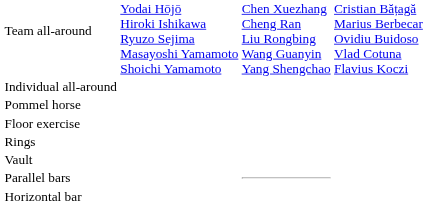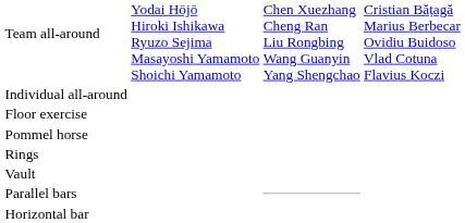 <table>
 <tr>
 <td>Team all-around<br></td>
 <td><br><a href='#'>Yodai Hōjō</a><br><a href='#'>Hiroki Ishikawa</a><br><a href='#'>Ryuzo Sejima</a><br><a href='#'>Masayoshi Yamamoto</a><br><a href='#'>Shoichi Yamamoto</a></td>
 <td><br><a href='#'>Chen Xuezhang</a><br><a href='#'>Cheng Ran</a><br><a href='#'>Liu Rongbing</a><br><a href='#'>Wang Guanyin</a><br><a href='#'>Yang Shengchao</a></td>
 <td><br><a href='#'>Cristian Bățagă</a><br><a href='#'>Marius Berbecar</a><br><a href='#'>Ovidiu Buidoso</a><br><a href='#'>Vlad Cotuna</a><br><a href='#'>Flavius Koczi</a></td>
 </tr>
 <tr>
 <td>Individual all-around<br></td>
 <td></td>
 <td></td>
 <td></td>
 </tr>
 <tr>
-<td>Pommel horse<br></td>
+<td>Floor exercise<br></td>
 <td></td>
 <td></td>
 <td></td>
 </tr>
 <tr>
-<td>Floor exercise<br></td>
+<td>Pommel horse<br></td>
 <td></td>
 <td></td>
 <td></td>
 </tr>
 <tr>
 <td>Rings<br></td>
 <td></td>
 <td></td>
 <td></td>
 </tr>
 <tr>
 <td>Vault<br></td>
 <td></td>
 <td></td>
 <td></td>
 </tr>
 <tr>
 <td>Parallel bars<br></td>
 <td></td>
 <td><hr></td>
 <td></td>
 </tr>
 <tr>
 <td>Horizontal bar<br></td>
 <td></td>
 <td></td>
 <td></td>
 </tr>
 </table>
